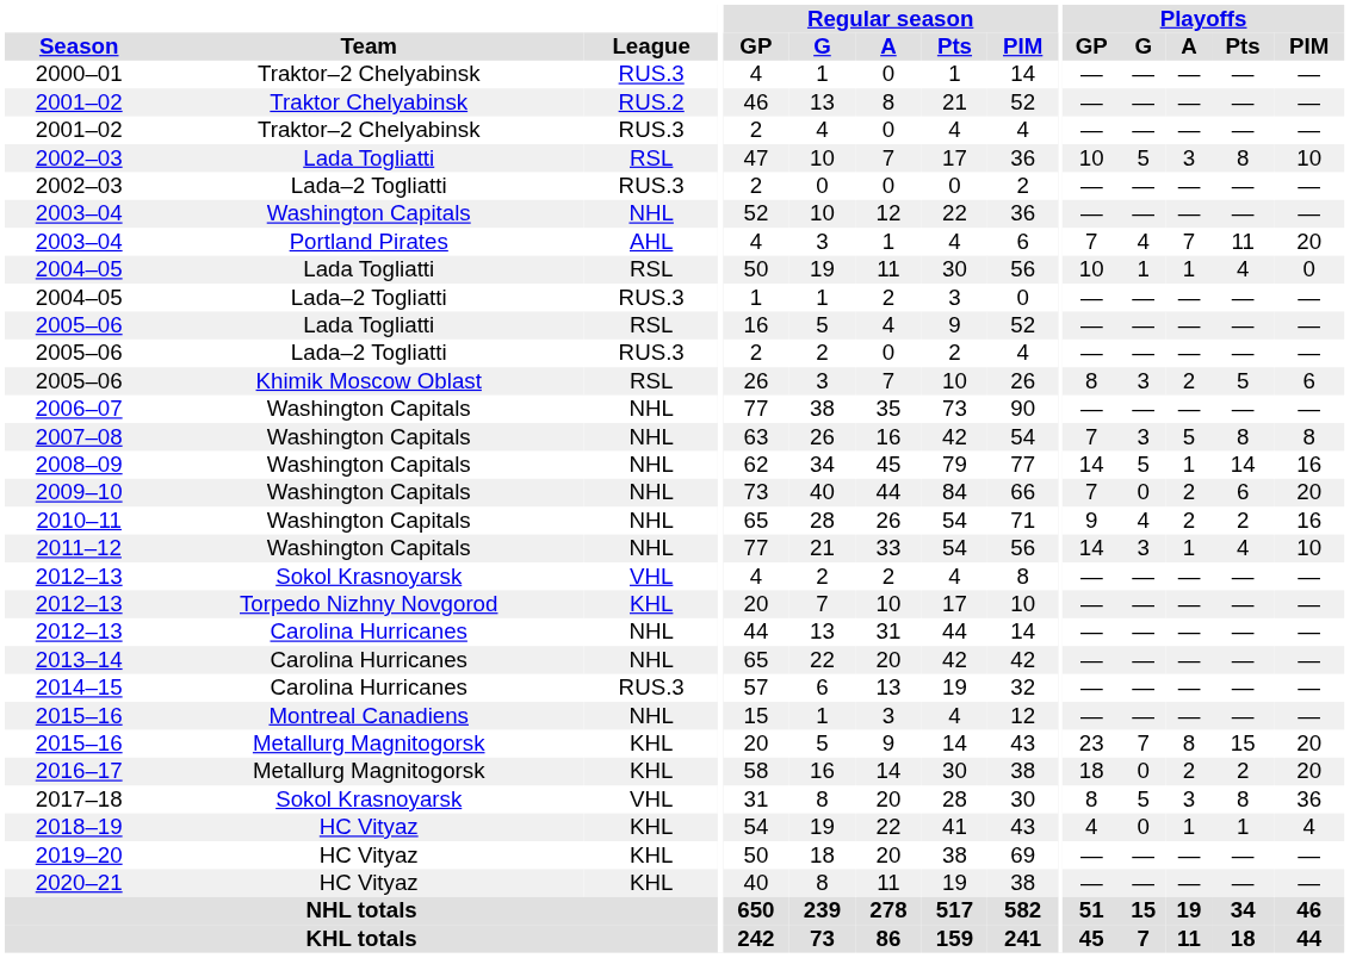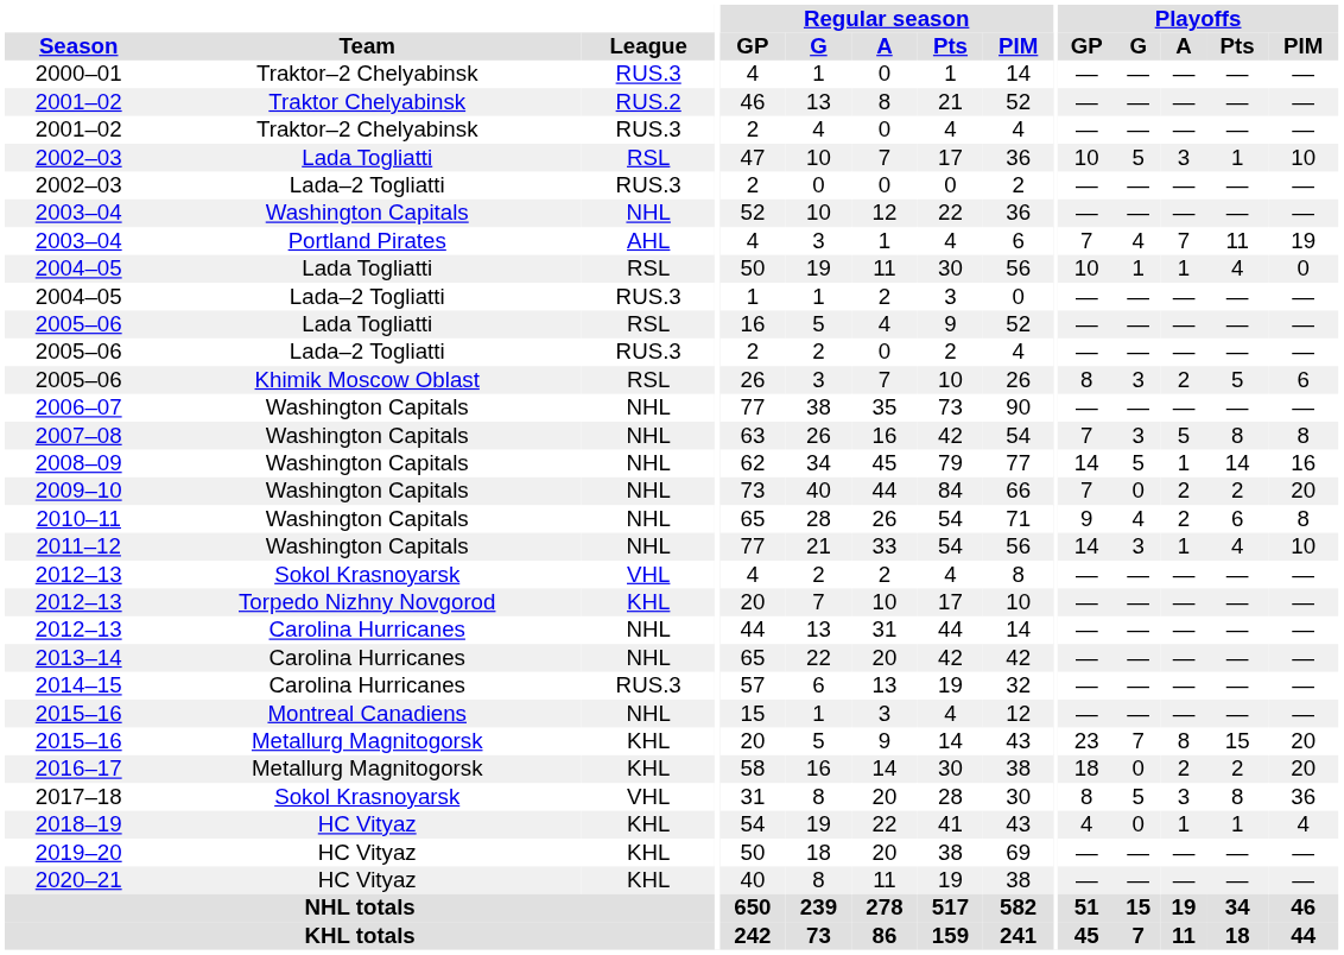 <table border="0" cellpadding="1" cellspacing="0" style="text-align:center; width:60em">
 <tr bgcolor="#e0e0e0">
 <th colspan="3"  bgcolor="#ffffff"></th>
 <th rowspan="101" bgcolor="#ffffff"></th>
 <th colspan="5"><a href='#'>Regular season</a></th>
 <th rowspan="101" bgcolor="#ffffff"></th>
 <th colspan="5"><a href='#'>Playoffs</a></th>
 </tr>
 <tr bgcolor="#e0e0e0">
 <th><a href='#'>Season</a></th>
 <th>Team</th>
 <th>League</th>
 <th>GP</th>
 <th><a href='#'>G</a></th>
 <th><a href='#'>A</a></th>
 <th><a href='#'>Pts</a></th>
 <th><a href='#'>PIM</a></th>
 <th>GP</th>
 <th>G</th>
 <th>A</th>
 <th>Pts</th>
 <th>PIM</th>
 </tr>
 <tr>
 <td>2000–01</td>
 <td>Traktor–2 Chelyabinsk</td>
 <td><a href='#'>RUS.3</a></td>
 <td>4</td>
 <td>1</td>
 <td>0</td>
 <td>1</td>
 <td>14</td>
 <td>—</td>
 <td>—</td>
 <td>—</td>
 <td>—</td>
 <td>—</td>
 </tr>
 <tr bgcolor=#f0f0f0>
 <td><a href='#'>2001–02</a></td>
 <td><a href='#'>Traktor Chelyabinsk</a></td>
 <td><a href='#'>RUS.2</a></td>
 <td>46</td>
 <td>13</td>
 <td>8</td>
 <td>21</td>
 <td>52</td>
 <td>—</td>
 <td>—</td>
 <td>—</td>
 <td>—</td>
 <td>—</td>
 </tr>
 <tr>
 <td>2001–02</td>
 <td>Traktor–2 Chelyabinsk</td>
 <td>RUS.3</td>
 <td>2</td>
 <td>4</td>
 <td>0</td>
 <td>4</td>
 <td>4</td>
 <td>—</td>
 <td>—</td>
 <td>—</td>
 <td>—</td>
 <td>—</td>
 </tr>
 <tr bgcolor=#f0f0f0>
 <td><a href='#'>2002–03</a></td>
 <td><a href='#'>Lada Togliatti</a></td>
 <td><a href='#'>RSL</a></td>
 <td>47</td>
 <td>10</td>
 <td>7</td>
 <td>17</td>
 <td>36</td>
 <td>10</td>
 <td>5</td>
 <td>3</td>
-<td>8</td>
+<td>1</td>
 <td>10</td>
 </tr>
 <tr>
 <td>2002–03</td>
 <td>Lada–2 Togliatti</td>
 <td>RUS.3</td>
 <td>2</td>
 <td>0</td>
 <td>0</td>
 <td>0</td>
 <td>2</td>
 <td>—</td>
 <td>—</td>
 <td>—</td>
 <td>—</td>
 <td>—</td>
 </tr>
 <tr bgcolor=#f0f0f0>
 <td><a href='#'>2003–04</a></td>
 <td><a href='#'>Washington Capitals</a></td>
 <td><a href='#'>NHL</a></td>
 <td>52</td>
 <td>10</td>
 <td>12</td>
 <td>22</td>
 <td>36</td>
 <td>—</td>
 <td>—</td>
 <td>—</td>
 <td>—</td>
 <td>—</td>
 </tr>
 <tr>
 <td><a href='#'>2003–04</a></td>
 <td><a href='#'>Portland Pirates</a></td>
 <td><a href='#'>AHL</a></td>
 <td>4</td>
 <td>3</td>
 <td>1</td>
 <td>4</td>
 <td>6</td>
 <td>7</td>
 <td>4</td>
 <td>7</td>
 <td>11</td>
-<td>20</td>
+<td>19</td>
 </tr>
 <tr bgcolor=#f0f0f0>
 <td><a href='#'>2004–05</a></td>
 <td>Lada Togliatti</td>
 <td>RSL</td>
 <td>50</td>
 <td>19</td>
 <td>11</td>
 <td>30</td>
 <td>56</td>
 <td>10</td>
 <td>1</td>
 <td>1</td>
 <td>4</td>
 <td>0</td>
 </tr>
 <tr>
 <td>2004–05</td>
 <td>Lada–2 Togliatti</td>
 <td>RUS.3</td>
 <td>1</td>
 <td>1</td>
 <td>2</td>
 <td>3</td>
 <td>0</td>
 <td>—</td>
 <td>—</td>
 <td>—</td>
 <td>—</td>
 <td>—</td>
 </tr>
 <tr bgcolor=#f0f0f0>
 <td><a href='#'>2005–06</a></td>
 <td>Lada Togliatti</td>
 <td>RSL</td>
 <td>16</td>
 <td>5</td>
 <td>4</td>
 <td>9</td>
 <td>52</td>
 <td>—</td>
 <td>—</td>
 <td>—</td>
 <td>—</td>
 <td>—</td>
 </tr>
 <tr>
 <td>2005–06</td>
 <td>Lada–2 Togliatti</td>
 <td>RUS.3</td>
 <td>2</td>
 <td>2</td>
 <td>0</td>
 <td>2</td>
 <td>4</td>
 <td>—</td>
 <td>—</td>
 <td>—</td>
 <td>—</td>
 <td>—</td>
 </tr>
 <tr bgcolor=#f0f0f0>
 <td>2005–06</td>
 <td><a href='#'>Khimik Moscow Oblast</a></td>
 <td>RSL</td>
 <td>26</td>
 <td>3</td>
 <td>7</td>
 <td>10</td>
 <td>26</td>
 <td>8</td>
 <td>3</td>
 <td>2</td>
 <td>5</td>
 <td>6</td>
 </tr>
 <tr>
 <td><a href='#'>2006–07</a></td>
 <td>Washington Capitals</td>
 <td>NHL</td>
 <td>77</td>
 <td>38</td>
 <td>35</td>
 <td>73</td>
 <td>90</td>
 <td>—</td>
 <td>—</td>
 <td>—</td>
 <td>—</td>
 <td>—</td>
 </tr>
 <tr bgcolor=#f0f0f0>
 <td><a href='#'>2007–08</a></td>
 <td>Washington Capitals</td>
 <td>NHL</td>
 <td>63</td>
 <td>26</td>
 <td>16</td>
 <td>42</td>
 <td>54</td>
 <td>7</td>
 <td>3</td>
 <td>5</td>
 <td>8</td>
 <td>8</td>
 </tr>
 <tr>
 <td><a href='#'>2008–09</a></td>
 <td>Washington Capitals</td>
 <td>NHL</td>
 <td>62</td>
 <td>34</td>
 <td>45</td>
 <td>79</td>
 <td>77</td>
 <td>14</td>
 <td>5</td>
 <td>1</td>
 <td>14</td>
 <td>16</td>
 </tr>
 <tr bgcolor=#f0f0f0>
 <td><a href='#'>2009–10</a></td>
 <td>Washington Capitals</td>
 <td>NHL</td>
 <td>73</td>
 <td>40</td>
 <td>44</td>
 <td>84</td>
 <td>66</td>
 <td>7</td>
 <td>0</td>
 <td>2</td>
-<td>6</td>
+<td>2</td>
 <td>20</td>
 </tr>
 <tr>
 <td><a href='#'>2010–11</a></td>
 <td>Washington Capitals</td>
 <td>NHL</td>
 <td>65</td>
 <td>28</td>
 <td>26</td>
 <td>54</td>
 <td>71</td>
 <td>9</td>
 <td>4</td>
 <td>2</td>
-<td>2</td>
-<td>16</td>
+<td>6</td>
+<td>8</td>
 </tr>
 <tr bgcolor=#f0f0f0>
 <td><a href='#'>2011–12</a></td>
 <td>Washington Capitals</td>
 <td>NHL</td>
 <td>77</td>
 <td>21</td>
 <td>33</td>
 <td>54</td>
 <td>56</td>
 <td>14</td>
 <td>3</td>
 <td>1</td>
 <td>4</td>
 <td>10</td>
 </tr>
 <tr>
 <td><a href='#'>2012–13</a></td>
 <td><a href='#'>Sokol Krasnoyarsk</a></td>
 <td><a href='#'>VHL</a></td>
 <td>4</td>
 <td>2</td>
 <td>2</td>
 <td>4</td>
 <td>8</td>
 <td>—</td>
 <td>—</td>
 <td>—</td>
 <td>—</td>
 <td>—</td>
 </tr>
 <tr bgcolor=#f0f0f0>
 <td><a href='#'>2012–13</a></td>
 <td><a href='#'>Torpedo Nizhny Novgorod</a></td>
 <td><a href='#'>KHL</a></td>
 <td>20</td>
 <td>7</td>
 <td>10</td>
 <td>17</td>
 <td>10</td>
 <td>—</td>
 <td>—</td>
 <td>—</td>
 <td>—</td>
 <td>—</td>
 </tr>
 <tr>
 <td><a href='#'>2012–13</a></td>
 <td><a href='#'>Carolina Hurricanes</a></td>
 <td>NHL</td>
 <td>44</td>
 <td>13</td>
 <td>31</td>
 <td>44</td>
 <td>14</td>
 <td>—</td>
 <td>—</td>
 <td>—</td>
 <td>—</td>
 <td>—</td>
 </tr>
 <tr bgcolor=#f0f0f0>
 <td><a href='#'>2013–14</a></td>
 <td>Carolina Hurricanes</td>
 <td>NHL</td>
 <td>65</td>
 <td>22</td>
 <td>20</td>
 <td>42</td>
 <td>42</td>
 <td>—</td>
 <td>—</td>
 <td>—</td>
 <td>—</td>
 <td>—</td>
 </tr>
 <tr>
 <td><a href='#'>2014–15</a></td>
 <td>Carolina Hurricanes</td>
 <td>RUS.3</td>
 <td>57</td>
 <td>6</td>
 <td>13</td>
 <td>19</td>
 <td>32</td>
 <td>—</td>
 <td>—</td>
 <td>—</td>
 <td>—</td>
 <td>—</td>
 </tr>
 <tr bgcolor=#f0f0f0>
 <td><a href='#'>2015–16</a></td>
 <td><a href='#'>Montreal Canadiens</a></td>
 <td>NHL</td>
 <td>15</td>
 <td>1</td>
 <td>3</td>
 <td>4</td>
 <td>12</td>
 <td>—</td>
 <td>—</td>
 <td>—</td>
 <td>—</td>
 <td>—</td>
 </tr>
 <tr>
 <td><a href='#'>2015–16</a></td>
 <td><a href='#'>Metallurg Magnitogorsk</a></td>
 <td>KHL</td>
 <td>20</td>
 <td>5</td>
 <td>9</td>
 <td>14</td>
 <td>43</td>
 <td>23</td>
 <td>7</td>
 <td>8</td>
 <td>15</td>
 <td>20</td>
 </tr>
 <tr bgcolor=#f0f0f0>
 <td><a href='#'>2016–17</a></td>
 <td>Metallurg Magnitogorsk</td>
 <td>KHL</td>
 <td>58</td>
 <td>16</td>
 <td>14</td>
 <td>30</td>
 <td>38</td>
 <td>18</td>
 <td>0</td>
 <td>2</td>
 <td>2</td>
 <td>20</td>
 </tr>
 <tr>
 <td>2017–18</td>
 <td><a href='#'>Sokol Krasnoyarsk</a></td>
 <td>VHL</td>
 <td>31</td>
 <td>8</td>
 <td>20</td>
 <td>28</td>
 <td>30</td>
 <td>8</td>
 <td>5</td>
 <td>3</td>
 <td>8</td>
 <td>36</td>
 </tr>
 <tr bgcolor=#f0f0f0>
 <td><a href='#'>2018–19</a></td>
 <td><a href='#'>HC Vityaz</a></td>
 <td>KHL</td>
 <td>54</td>
 <td>19</td>
 <td>22</td>
 <td>41</td>
 <td>43</td>
 <td>4</td>
 <td>0</td>
 <td>1</td>
 <td>1</td>
 <td>4</td>
 </tr>
 <tr>
 <td><a href='#'>2019–20</a></td>
 <td>HC Vityaz</td>
 <td>KHL</td>
 <td>50</td>
 <td>18</td>
 <td>20</td>
 <td>38</td>
 <td>69</td>
 <td>—</td>
 <td>—</td>
 <td>—</td>
 <td>—</td>
 <td>—</td>
 </tr>
 <tr bgcolor=#f0f0f0>
 <td><a href='#'>2020–21</a></td>
 <td>HC Vityaz</td>
 <td>KHL</td>
 <td>40</td>
 <td>8</td>
 <td>11</td>
 <td>19</td>
 <td>38</td>
 <td>—</td>
 <td>—</td>
 <td>—</td>
 <td>—</td>
 <td>—</td>
 </tr>
 <tr bgcolor="#e0e0e0">
 <th colspan="3">NHL totals</th>
 <th>650</th>
 <th>239</th>
 <th>278</th>
 <th>517</th>
 <th>582</th>
 <th>51</th>
 <th>15</th>
 <th>19</th>
 <th>34</th>
 <th>46</th>
 </tr>
 <tr bgcolor="#e0e0e0">
 <th colspan="3">KHL totals</th>
 <th>242</th>
 <th>73</th>
 <th>86</th>
 <th>159</th>
 <th>241</th>
 <th>45</th>
 <th>7</th>
 <th>11</th>
 <th>18</th>
 <th>44</th>
 </tr>
 </table>
